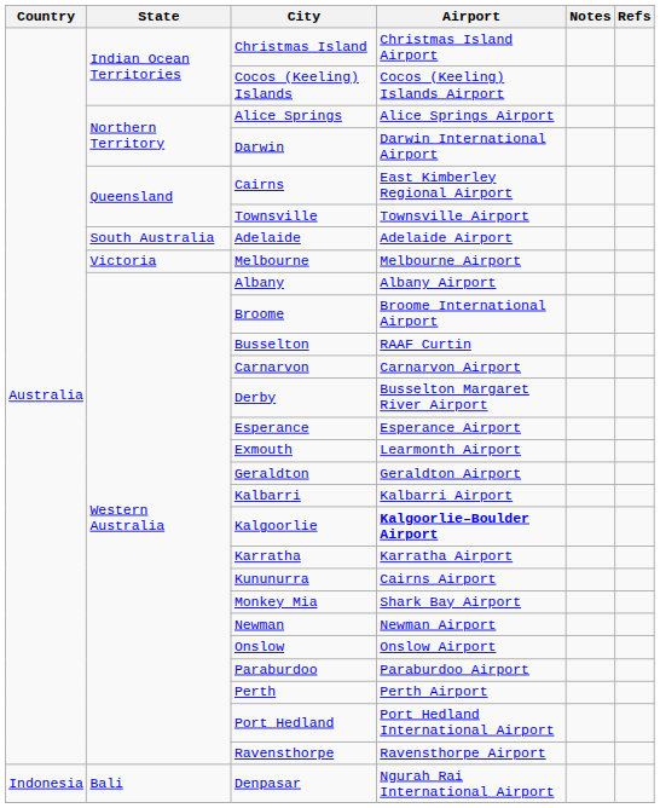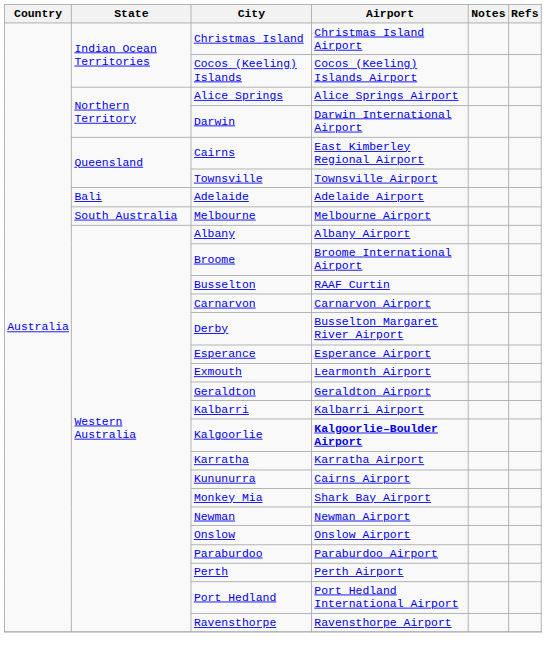 <table class="sortable wikitable">
 <tr>
 <th>Country</th>
 <th>State</th>
 <th>City</th>
 <th>Airport</th>
 <th>Notes</th>
 <th>Refs</th>
 </tr>
 <tr>
 <td rowspan="27"><a href='#'>Australia</a></td>
 <td rowspan="2"><a href='#'>Indian Ocean Territories</a></td>
 <td><a href='#'>Christmas Island</a></td>
 <td><a href='#'>Christmas Island Airport</a></td>
 <td align=center></td>
 <td align=center></td>
 </tr>
 <tr>
 <td><a href='#'>Cocos (Keeling) Islands</a></td>
 <td><a href='#'>Cocos (Keeling) Islands Airport</a></td>
 <td align=center></td>
 <td align=center></td>
 </tr>
 <tr>
 <td rowspan="2"><a href='#'>Northern Territory</a></td>
 <td><a href='#'>Alice Springs</a></td>
 <td><a href='#'>Alice Springs Airport</a></td>
 <td align=center></td>
 <td align=center></td>
 </tr>
 <tr>
 <td><a href='#'>Darwin</a></td>
 <td><a href='#'>Darwin International Airport</a></td>
 <td align=center></td>
 <td align=center></td>
 </tr>
 <tr>
 <td rowspan="2"><a href='#'>Queensland</a></td>
 <td><a href='#'>Cairns</a></td>
 <td><a href='#'>East Kimberley Regional Airport</a></td>
 <td></td>
 <td align=center></td>
 </tr>
 <tr>
 <td><a href='#'>Townsville</a></td>
 <td><a href='#'>Townsville Airport</a></td>
 <td></td>
 <td align=center></td>
 </tr>
 <tr>
-<td><a href='#'>South Australia</a></td>
+<td><a href='#'>Bali</a></td>
 <td><a href='#'>Adelaide</a></td>
 <td><a href='#'>Adelaide Airport</a></td>
 <td align=center></td>
 <td align=center></td>
 </tr>
 <tr>
-<td><a href='#'>Victoria</a></td>
+<td><a href='#'>South Australia</a></td>
 <td><a href='#'>Melbourne</a></td>
 <td><a href='#'>Melbourne Airport</a></td>
 <td align=center></td>
 <td align=center></td>
 </tr>
 <tr>
 <td rowspan="19"><a href='#'>Western Australia</a></td>
 <td><a href='#'>Albany</a></td>
 <td><a href='#'>Albany Airport</a></td>
 <td></td>
 <td align=center></td>
 </tr>
 <tr>
 <td><a href='#'>Broome</a></td>
 <td><a href='#'>Broome International Airport</a></td>
 <td align=center></td>
 <td align=center></td>
 </tr>
 <tr>
 <td><a href='#'>Busselton</a></td>
 <td><a href='#'>RAAF Curtin</a></td>
 <td></td>
 <td align=center></td>
 </tr>
 <tr>
 <td><a href='#'>Carnarvon</a></td>
 <td><a href='#'>Carnarvon Airport</a></td>
 <td></td>
 <td align=center></td>
 </tr>
 <tr>
 <td><a href='#'>Derby</a></td>
 <td><a href='#'>Busselton Margaret River Airport</a></td>
 <td></td>
 <td align=center></td>
 </tr>
 <tr>
 <td><a href='#'>Esperance</a></td>
 <td><a href='#'>Esperance Airport</a></td>
 <td></td>
 <td align=center></td>
 </tr>
 <tr>
 <td><a href='#'>Exmouth</a></td>
 <td><a href='#'>Learmonth Airport</a></td>
 <td></td>
 <td align=center></td>
 </tr>
 <tr>
 <td><a href='#'>Geraldton</a></td>
 <td><a href='#'>Geraldton Airport</a></td>
 <td></td>
 <td align=center></td>
 </tr>
 <tr>
 <td><a href='#'>Kalbarri</a></td>
 <td><a href='#'>Kalbarri Airport</a></td>
 <td></td>
 <td align=center></td>
 </tr>
 <tr>
 <td><a href='#'>Kalgoorlie</a></td>
 <td><strong><a href='#'>Kalgoorlie–Boulder Airport</a></strong></td>
 <td align=center></td>
 <td align=center></td>
 </tr>
 <tr>
 <td><a href='#'>Karratha</a></td>
 <td><a href='#'>Karratha Airport</a></td>
 <td align=center></td>
 <td align=center></td>
 </tr>
 <tr>
 <td><a href='#'>Kununurra</a></td>
 <td><a href='#'>Cairns Airport</a></td>
 <td align=center></td>
 <td align=center></td>
 </tr>
 <tr>
 <td><a href='#'>Monkey Mia</a></td>
 <td><a href='#'>Shark Bay Airport</a></td>
 <td></td>
 <td align=center></td>
 </tr>
 <tr>
 <td><a href='#'>Newman</a></td>
 <td><a href='#'>Newman Airport</a></td>
 <td align=center></td>
 <td align=center></td>
 </tr>
 <tr>
 <td><a href='#'>Onslow</a></td>
 <td><a href='#'>Onslow Airport</a></td>
 <td align=center></td>
 <td align=center></td>
 </tr>
 <tr>
 <td><a href='#'>Paraburdoo</a></td>
 <td><a href='#'>Paraburdoo Airport</a></td>
 <td></td>
 <td align=center></td>
 </tr>
 <tr>
 <td><a href='#'>Perth</a></td>
 <td><a href='#'>Perth Airport</a></td>
 <td></td>
 <td align=center></td>
 </tr>
 <tr>
 <td><a href='#'>Port Hedland</a></td>
 <td><a href='#'>Port Hedland International Airport</a></td>
 <td align=center></td>
 <td align=center></td>
 </tr>
 <tr>
 <td><a href='#'>Ravensthorpe</a></td>
 <td><a href='#'>Ravensthorpe Airport</a></td>
 <td></td>
 <td align=center></td>
 </tr>
 <tr>
-<td><a href='#'>Indonesia</a></td>
-<td><a href='#'>Bali</a></td>
-<td><a href='#'>Denpasar</a></td>
-<td><a href='#'>Ngurah Rai International Airport</a></td>
-<td></td>
-<td align=center></td>
-</tr>
-<tr>
 </tr>
 </table>
